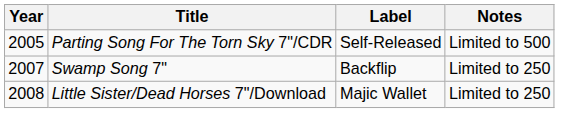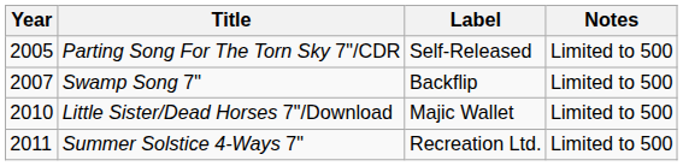 <table class="wikitable">
 <tr>
 <th>Year</th>
 <th>Title</th>
 <th>Label</th>
 <th>Notes</th>
 </tr>
 <tr>
 <td>2005</td>
 <td><em>Parting Song For The Torn Sky</em>  7"/CDR</td>
 <td>Self-Released</td>
 <td>Limited to 500</td>
 </tr>
 <tr>
 <td>2007</td>
 <td><em>Swamp Song</em>  7"</td>
 <td>Backflip</td>
-<td>Limited to 250</td>
+<td>Limited to 500</td>
 </tr>
 <tr>
-<td>2008</td>
+<td>2010</td>
 <td><em>Little Sister/Dead Horses</em>  7"/Download</td>
 <td>Majic Wallet</td>
-<td>Limited to 250</td>
+<td>Limited to 500</td>
+</tr>
+<tr>
+<td>2011</td>
+<td><em>Summer Solstice 4-Ways</em> 7"</td>
+<td>Recreation Ltd.</td>
+<td>Limited to 500</td>
 </tr>
 </table>
